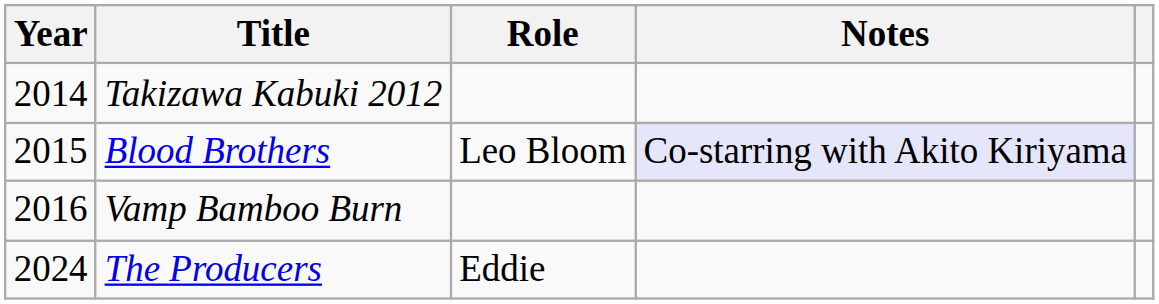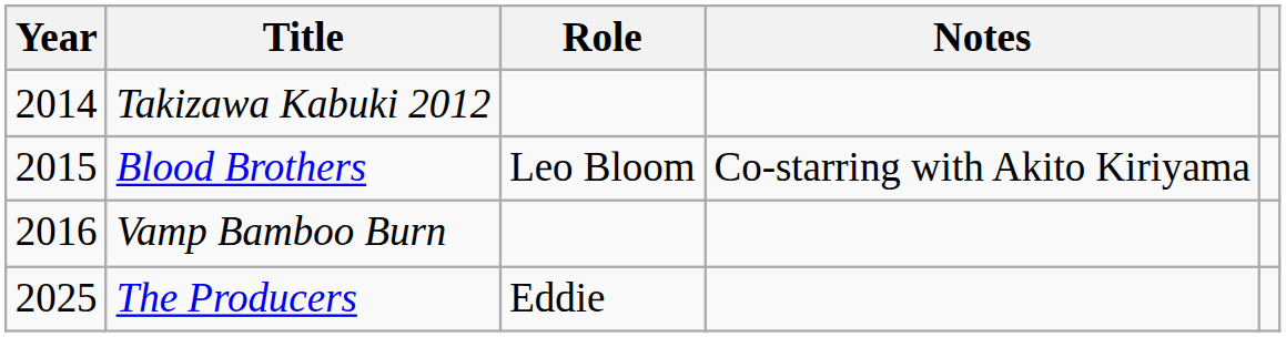 <table class="wikitable">
 <tr>
 <th>Year</th>
 <th>Title</th>
 <th>Role</th>
 <th>Notes</th>
 <th></th>
 </tr>
 <tr>
 <td>2014</td>
 <td><em>Takizawa Kabuki 2012</em></td>
 <td></td>
 <td></td>
 <td></td>
 </tr>
 <tr>
 <td>2015</td>
 <td><em><a href='#'>Blood Brothers</a></em></td>
 <td>Leo Bloom</td>
-<td style="background: lavender;">Co-starring with Akito Kiriyama</td>
+<td>Co-starring with Akito Kiriyama</td>
 <td></td>
 </tr>
 <tr>
 <td>2016</td>
 <td><em>Vamp Bamboo Burn</em></td>
 <td></td>
 <td></td>
 <td></td>
 </tr>
 <tr>
-<td>2024</td>
+<td>2025</td>
 <td><a href='#'><em>The Producers</em></a></td>
 <td>Eddie</td>
 <td></td>
 <td></td>
 </tr>
 </table>
